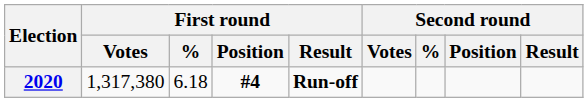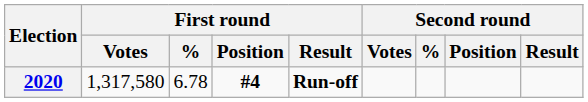 <table class=wikitable style="text-align: center;">
 <tr>
 <th rowspan=2>Election</th>
 <th colspan=4>First round</th>
 <th colspan=4>Second round</th>
 </tr>
 <tr>
 <th>Votes</th>
 <th>%</th>
 <th>Position</th>
 <th>Result</th>
 <th>Votes</th>
 <th>%</th>
 <th>Position</th>
 <th>Result</th>
 </tr>
 <tr>
 <th><a href='#'>2020</a></th>
-<td>1,317,380</td>
-<td>6.18</td>
+<td>1,317,580</td>
+<td>6.78</td>
 <td><strong>#4</strong></td>
 <td><strong>Run-off</strong></td>
 <td></td>
 <td></td>
 <td></td>
 <td></td>
 </tr>
 </table>
